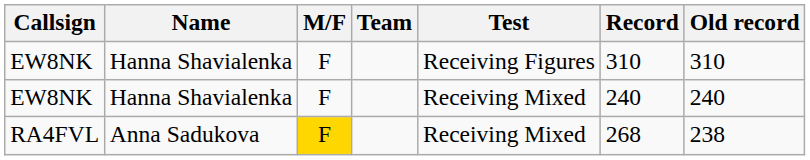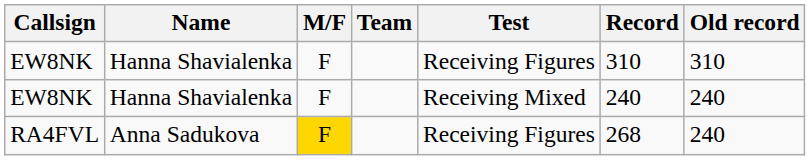 <table class="wikitable">
 <tr>
 <th>Callsign</th>
 <th>Name</th>
 <th>M/F</th>
 <th>Team</th>
 <th>Test</th>
 <th>Record</th>
 <th>Old record</th>
 </tr>
 <tr>
 <td>EW8NK</td>
 <td>Hanna Shavialenka</td>
 <td align=center>F</td>
 <td></td>
 <td>Receiving Figures</td>
 <td>310</td>
 <td>310</td>
 </tr>
 <tr>
 <td>EW8NK</td>
 <td>Hanna Shavialenka</td>
 <td align=center>F</td>
 <td></td>
 <td>Receiving Mixed</td>
 <td>240</td>
 <td>240</td>
 </tr>
 <tr>
 <td>RA4FVL</td>
 <td>Anna Sadukova</td>
 <td align=center style="background: gold;">F</td>
 <td></td>
-<td>Receiving Mixed</td>
+<td>Receiving Figures</td>
 <td>268</td>
-<td>238</td>
+<td>240</td>
 </tr>
 </table>
